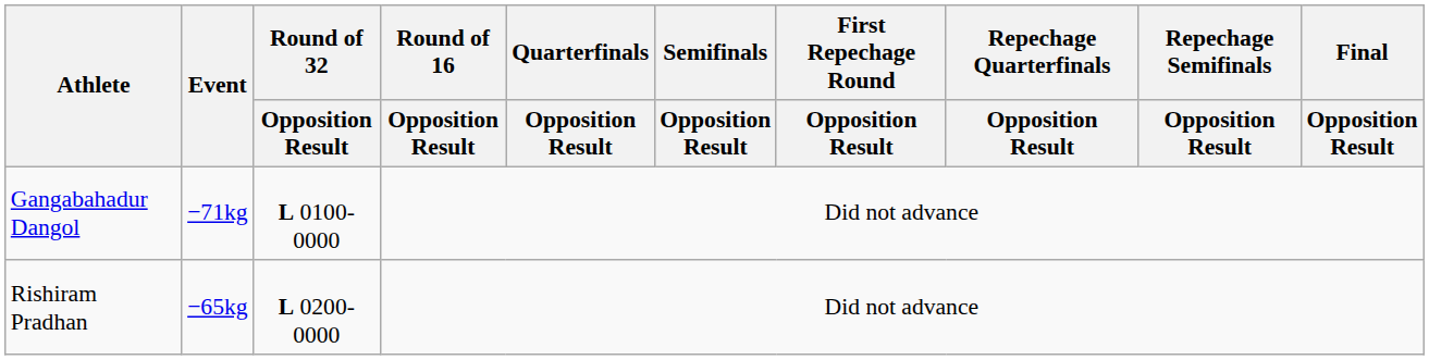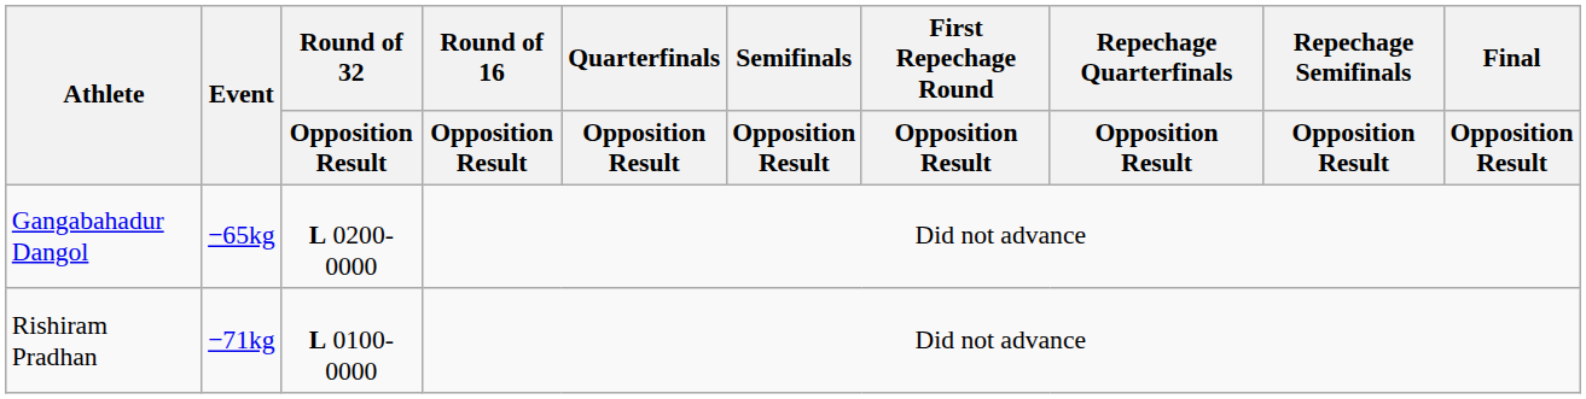 <table class="wikitable" style="font-size:90%">
 <tr>
 <th rowspan="2">Athlete</th>
 <th rowspan="2">Event</th>
 <th>Round of 32</th>
 <th>Round of 16</th>
 <th>Quarterfinals</th>
 <th>Semifinals</th>
 <th>First Repechage Round</th>
 <th>Repechage Quarterfinals</th>
 <th>Repechage Semifinals</th>
 <th>Final</th>
 </tr>
 <tr>
 <th>Opposition<br>Result</th>
 <th>Opposition<br>Result</th>
 <th>Opposition<br>Result</th>
 <th>Opposition<br>Result</th>
 <th>Opposition<br>Result</th>
 <th>Opposition<br>Result</th>
 <th>Opposition<br>Result</th>
 <th>Opposition<br>Result</th>
 </tr>
 <tr>
 <td><a href='#'>Gangabahadur Dangol</a></td>
+<td><a href='#'>−65kg</a></td>
+<td align="center"><br><strong>L</strong> 0200-0000</td>
+<td align="center" colspan="7">Did not advance</td>
+</tr>
+<tr>
+<td>Rishiram Pradhan</td>
 <td><a href='#'>−71kg</a></td>
 <td align="center"><br><strong>L</strong> 0100-0000</td>
 <td align="center" colspan="7">Did not advance</td>
 </tr>
-<tr>
-<td>Rishiram Pradhan</td>
-<td><a href='#'>−65kg</a></td>
-<td align="center"><br><strong>L</strong> 0200-0000</td>
-<td align="center" colspan="7">Did not advance</td>
-</tr>
 </table>
